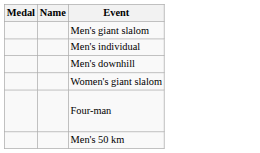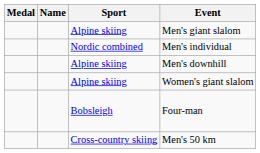 <table class="wikitable sortable" style="font-size:90%">
 <tr>
 <th>Medal</th>
 <th>Name</th>
+<th>Sport</th>
 <th>Event</th>
 </tr>
 <tr>
 <td></td>
 <td></td>
+<td><a href='#'>Alpine skiing</a></td>
 <td>Men's giant slalom</td>
 </tr>
 <tr>
 <td></td>
 <td></td>
+<td><a href='#'>Nordic combined</a></td>
 <td>Men's individual</td>
 </tr>
 <tr>
 <td></td>
 <td></td>
+<td><a href='#'>Alpine skiing</a></td>
 <td>Men's downhill</td>
 </tr>
 <tr>
 <td></td>
 <td></td>
+<td><a href='#'>Alpine skiing</a></td>
 <td>Women's giant slalom</td>
 </tr>
 <tr>
 <td></td>
 <td> <br>  <br>  <br> </td>
+<td><a href='#'>Bobsleigh</a></td>
 <td>Four-man</td>
 </tr>
 <tr>
 <td></td>
 <td></td>
+<td><a href='#'>Cross-country skiing</a></td>
 <td>Men's 50 km</td>
 </tr>
 </table>
